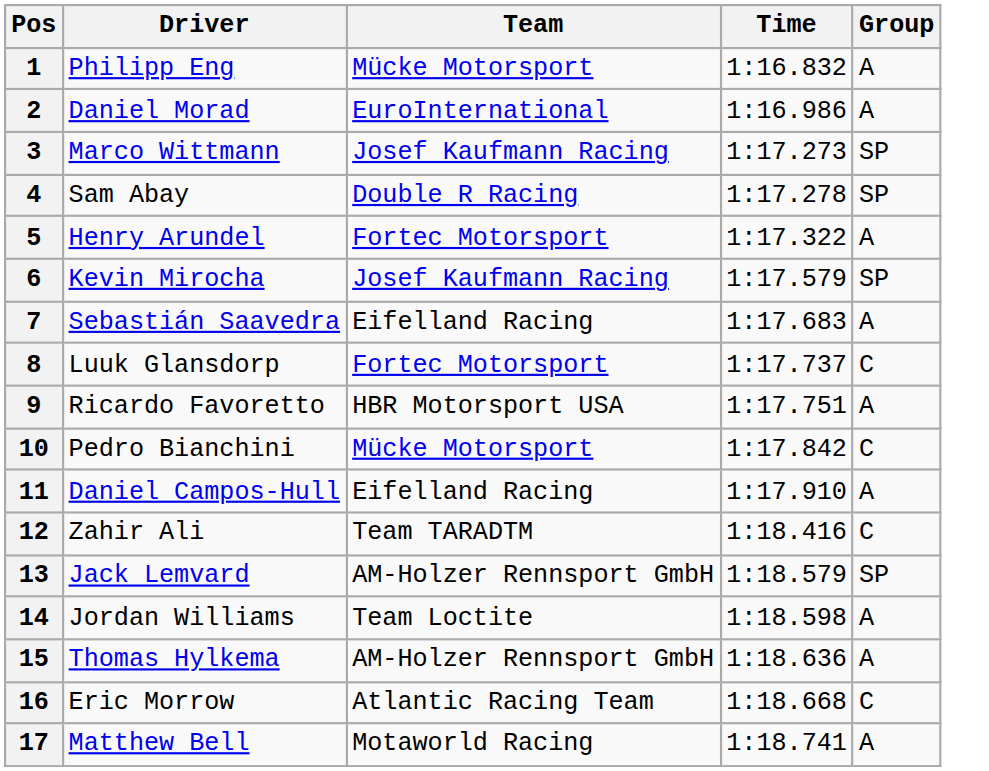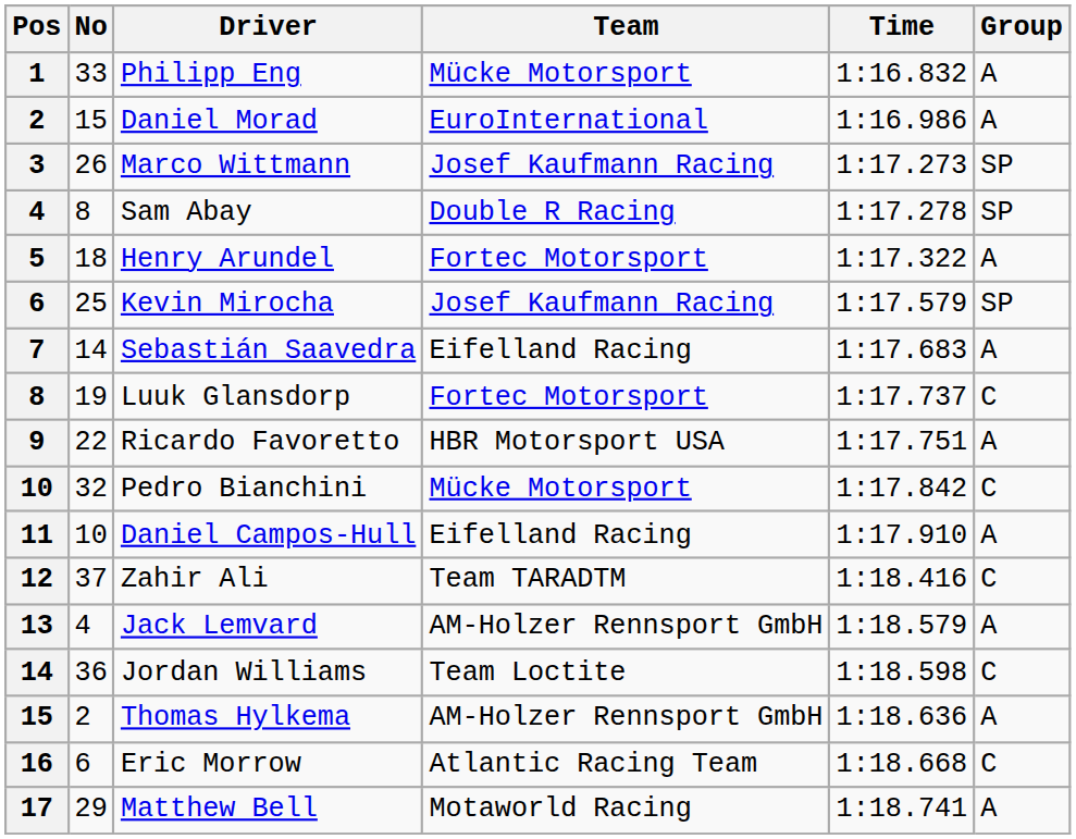 <table class="wikitable" style="font-size: 90%">
 <tr>
 <th>Pos</th>
+<th>No</th>
 <th>Driver</th>
 <th>Team</th>
 <th>Time</th>
 <th>Group</th>
 </tr>
 <tr>
 <th>1</th>
+<td>33</td>
 <td> <a href='#'>Philipp Eng</a></td>
 <td><a href='#'>Mücke Motorsport</a></td>
 <td>1:16.832</td>
 <td>A</td>
 </tr>
 <tr>
 <th>2</th>
+<td>15</td>
 <td> <a href='#'>Daniel Morad</a></td>
 <td><a href='#'>EuroInternational</a></td>
 <td>1:16.986</td>
 <td>A</td>
 </tr>
 <tr>
 <th>3</th>
+<td>26</td>
 <td> <a href='#'>Marco Wittmann</a></td>
 <td><a href='#'>Josef Kaufmann Racing</a></td>
 <td>1:17.273</td>
 <td>SP</td>
 </tr>
 <tr>
 <th>4</th>
+<td>8</td>
 <td> Sam Abay</td>
 <td><a href='#'>Double R Racing</a></td>
 <td>1:17.278</td>
 <td>SP</td>
 </tr>
 <tr>
 <th>5</th>
+<td>18</td>
 <td> <a href='#'>Henry Arundel</a></td>
 <td><a href='#'>Fortec Motorsport</a></td>
 <td>1:17.322</td>
 <td>A</td>
 </tr>
 <tr>
 <th>6</th>
+<td>25</td>
 <td> <a href='#'>Kevin Mirocha</a></td>
 <td><a href='#'>Josef Kaufmann Racing</a></td>
 <td>1:17.579</td>
 <td>SP</td>
 </tr>
 <tr>
 <th>7</th>
+<td>14</td>
 <td> <a href='#'>Sebastián Saavedra</a></td>
 <td>Eifelland Racing</td>
 <td>1:17.683</td>
 <td>A</td>
 </tr>
 <tr>
 <th>8</th>
+<td>19</td>
 <td> Luuk Glansdorp</td>
 <td><a href='#'>Fortec Motorsport</a></td>
 <td>1:17.737</td>
 <td>C</td>
 </tr>
 <tr>
 <th>9</th>
+<td>22</td>
 <td> Ricardo Favoretto</td>
 <td>HBR Motorsport USA</td>
 <td>1:17.751</td>
 <td>A</td>
 </tr>
 <tr>
 <th>10</th>
+<td>32</td>
 <td> Pedro Bianchini</td>
 <td><a href='#'>Mücke Motorsport</a></td>
 <td>1:17.842</td>
 <td>C</td>
 </tr>
 <tr>
 <th>11</th>
+<td>10</td>
 <td> <a href='#'>Daniel Campos-Hull</a></td>
 <td>Eifelland Racing</td>
 <td>1:17.910</td>
 <td>A</td>
 </tr>
 <tr>
 <th>12</th>
+<td>37</td>
 <td> Zahir Ali</td>
 <td>Team TARADTM</td>
 <td>1:18.416</td>
 <td>C</td>
 </tr>
 <tr>
 <th>13</th>
+<td>4</td>
 <td> <a href='#'>Jack Lemvard</a></td>
 <td>AM-Holzer Rennsport GmbH</td>
 <td>1:18.579</td>
-<td>SP</td>
+<td>A</td>
 </tr>
 <tr>
 <th>14</th>
+<td>36</td>
 <td> Jordan Williams</td>
 <td>Team Loctite</td>
 <td>1:18.598</td>
-<td>A</td>
+<td>C</td>
 </tr>
 <tr>
 <th>15</th>
+<td>2</td>
 <td> <a href='#'>Thomas Hylkema</a></td>
 <td>AM-Holzer Rennsport GmbH</td>
 <td>1:18.636</td>
 <td>A</td>
 </tr>
 <tr>
 <th>16</th>
+<td>6</td>
 <td> Eric Morrow</td>
 <td>Atlantic Racing Team</td>
 <td>1:18.668</td>
 <td>C</td>
 </tr>
 <tr>
 <th>17</th>
+<td>29</td>
 <td> <a href='#'>Matthew Bell</a></td>
 <td>Motaworld Racing</td>
 <td>1:18.741</td>
 <td>A</td>
 </tr>
 </table>
